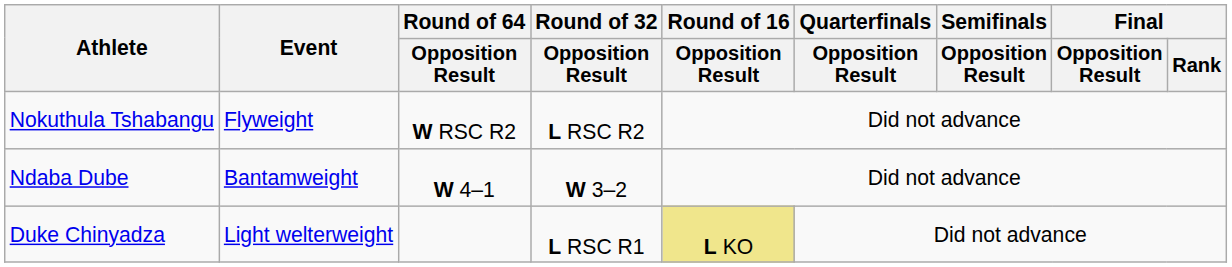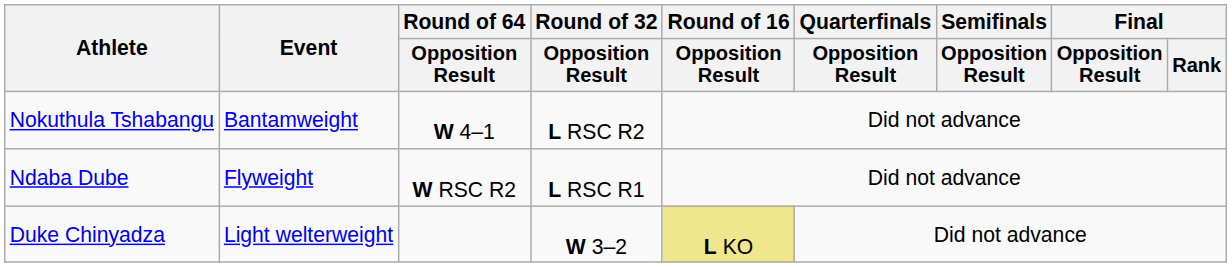 <table class="wikitable" style="font-size:90%">
 <tr>
 <th rowspan="2">Athlete</th>
 <th rowspan="2">Event</th>
 <th>Round of 64</th>
 <th>Round of 32</th>
 <th>Round of 16</th>
 <th>Quarterfinals</th>
 <th>Semifinals</th>
 <th colspan=2>Final</th>
 </tr>
 <tr style="font-size:95%">
 <th>Opposition<br>Result</th>
 <th>Opposition<br>Result</th>
 <th>Opposition<br>Result</th>
 <th>Opposition<br>Result</th>
 <th>Opposition<br>Result</th>
 <th>Opposition<br>Result</th>
 <th>Rank</th>
 </tr>
 <tr align=center>
 <td align=left><a href='#'>Nokuthula Tshabangu</a></td>
-<td align=left><a href='#'>Flyweight</a></td>
-<td><br><strong>W</strong> RSC R2</td>
+<td align=left><a href='#'>Bantamweight</a></td>
+<td><br><strong>W</strong> 4–1</td>
 <td><br><strong>L</strong> RSC R2</td>
 <td colspan=5>Did not advance</td>
 </tr>
 <tr align=center>
 <td align=left><a href='#'>Ndaba Dube</a></td>
-<td align=left><a href='#'>Bantamweight</a></td>
-<td><br><strong>W</strong> 4–1</td>
-<td><br><strong>W</strong> 3–2</td>
+<td align=left><a href='#'>Flyweight</a></td>
+<td><br><strong>W</strong> RSC R2</td>
+<td><br><strong>L</strong> RSC R1</td>
 <td colspan=5>Did not advance</td>
 </tr>
 <tr align=center>
 <td align=left><a href='#'>Duke Chinyadza</a></td>
 <td align=left><a href='#'>Light welterweight</a></td>
 <td></td>
-<td><br><strong>L</strong> RSC R1</td>
+<td><br><strong>W</strong> 3–2</td>
 <td style="background: khaki;"><br><strong>L</strong> KO</td>
 <td colspan=4>Did not advance</td>
 </tr>
 </table>
